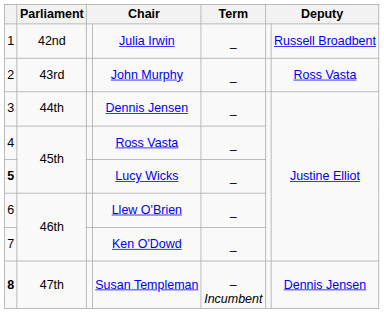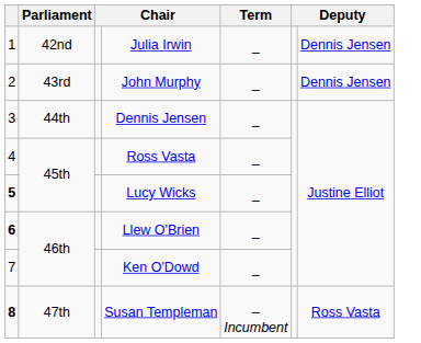 <table class="wikitable" style=text-align:center;>
 <tr>
 <th scope="col"></th>
 <th scope="col">Parliament</th>
 <th scope="colgroup" colspan="2">Chair</th>
 <th scope="col">Term</th>
 <th scope="colgroup" colspan="2">Deputy</th>
 </tr>
 <tr>
 <td>1</td>
 <td>42nd</td>
 <td></td>
 <td><a href='#'>Julia Irwin</a></td>
 <td><br>–<br></td>
 <td></td>
-<td><a href='#'>Russell Broadbent</a></td>
+<td><a href='#'>Dennis Jensen</a></td>
 </tr>
 <tr>
 <td>2</td>
 <td>43rd</td>
 <td></td>
 <td><a href='#'>John Murphy</a></td>
 <td><br>–<br></td>
 <td></td>
-<td><a href='#'>Ross Vasta</a></td>
+<td><a href='#'>Dennis Jensen</a></td>
 </tr>
 <tr>
 <td>3</td>
 <td>44th</td>
 <td></td>
 <td><a href='#'>Dennis Jensen</a></td>
 <td><br>–<br></td>
 <td rowspan="5" ></td>
 <td rowspan="5"><a href='#'>Justine Elliot</a></td>
 </tr>
 <tr>
 <td>4</td>
 <td rowspan="2">45th</td>
 <td></td>
 <td><a href='#'>Ross Vasta</a></td>
 <td><br>–<br></td>
 </tr>
 <tr>
 <td><strong>5</strong></td>
 <td></td>
 <td><a href='#'>Lucy Wicks</a></td>
 <td><br>–<br></td>
 </tr>
 <tr>
-<td>6</td>
+<td><strong>6</strong></td>
 <td rowspan="2">46th</td>
 <td></td>
 <td><a href='#'>Llew O'Brien</a></td>
 <td><br>–<br></td>
 </tr>
 <tr>
 <td>7</td>
 <td></td>
 <td><a href='#'>Ken O'Dowd</a></td>
 <td><br>–<br></td>
 </tr>
 <tr>
 <td><strong>8</strong></td>
 <td>47th</td>
 <td></td>
 <td><a href='#'>Susan Templeman</a></td>
 <td><br>–<br><em>Incumbent</em></td>
 <td></td>
-<td><a href='#'>Dennis Jensen</a></td>
+<td><a href='#'>Ross Vasta</a></td>
 </tr>
 </table>
